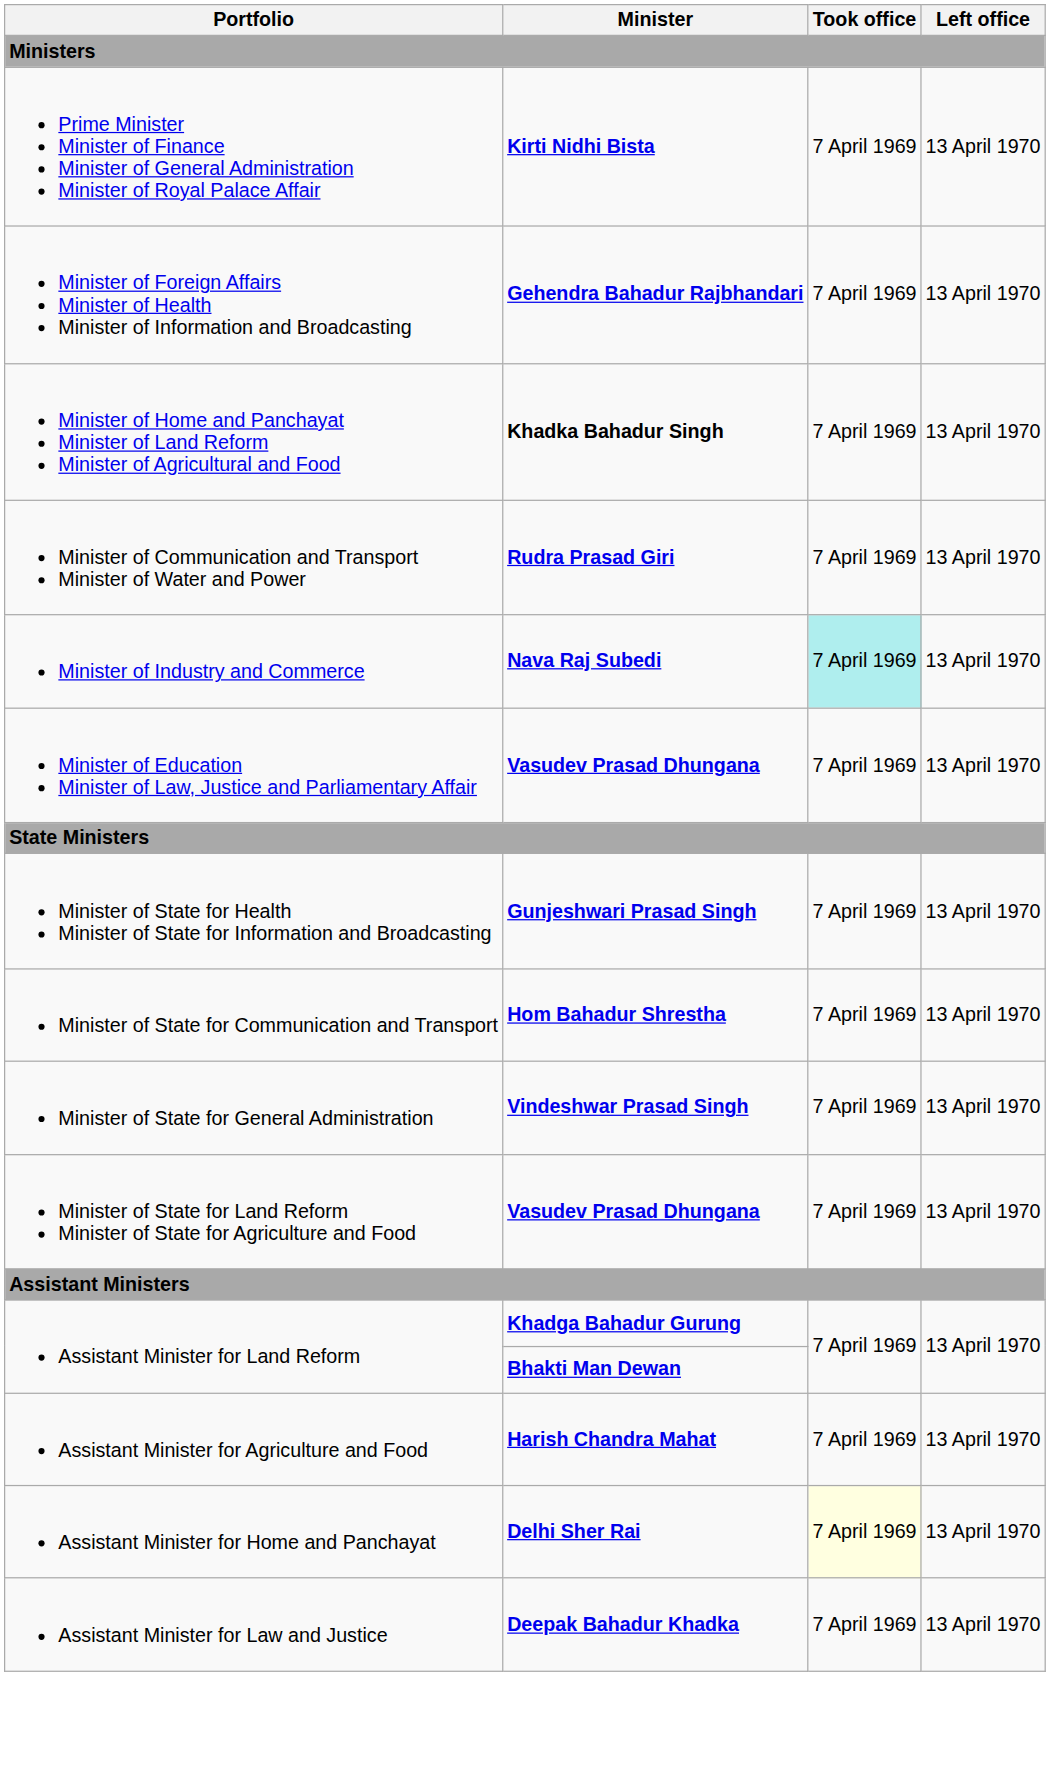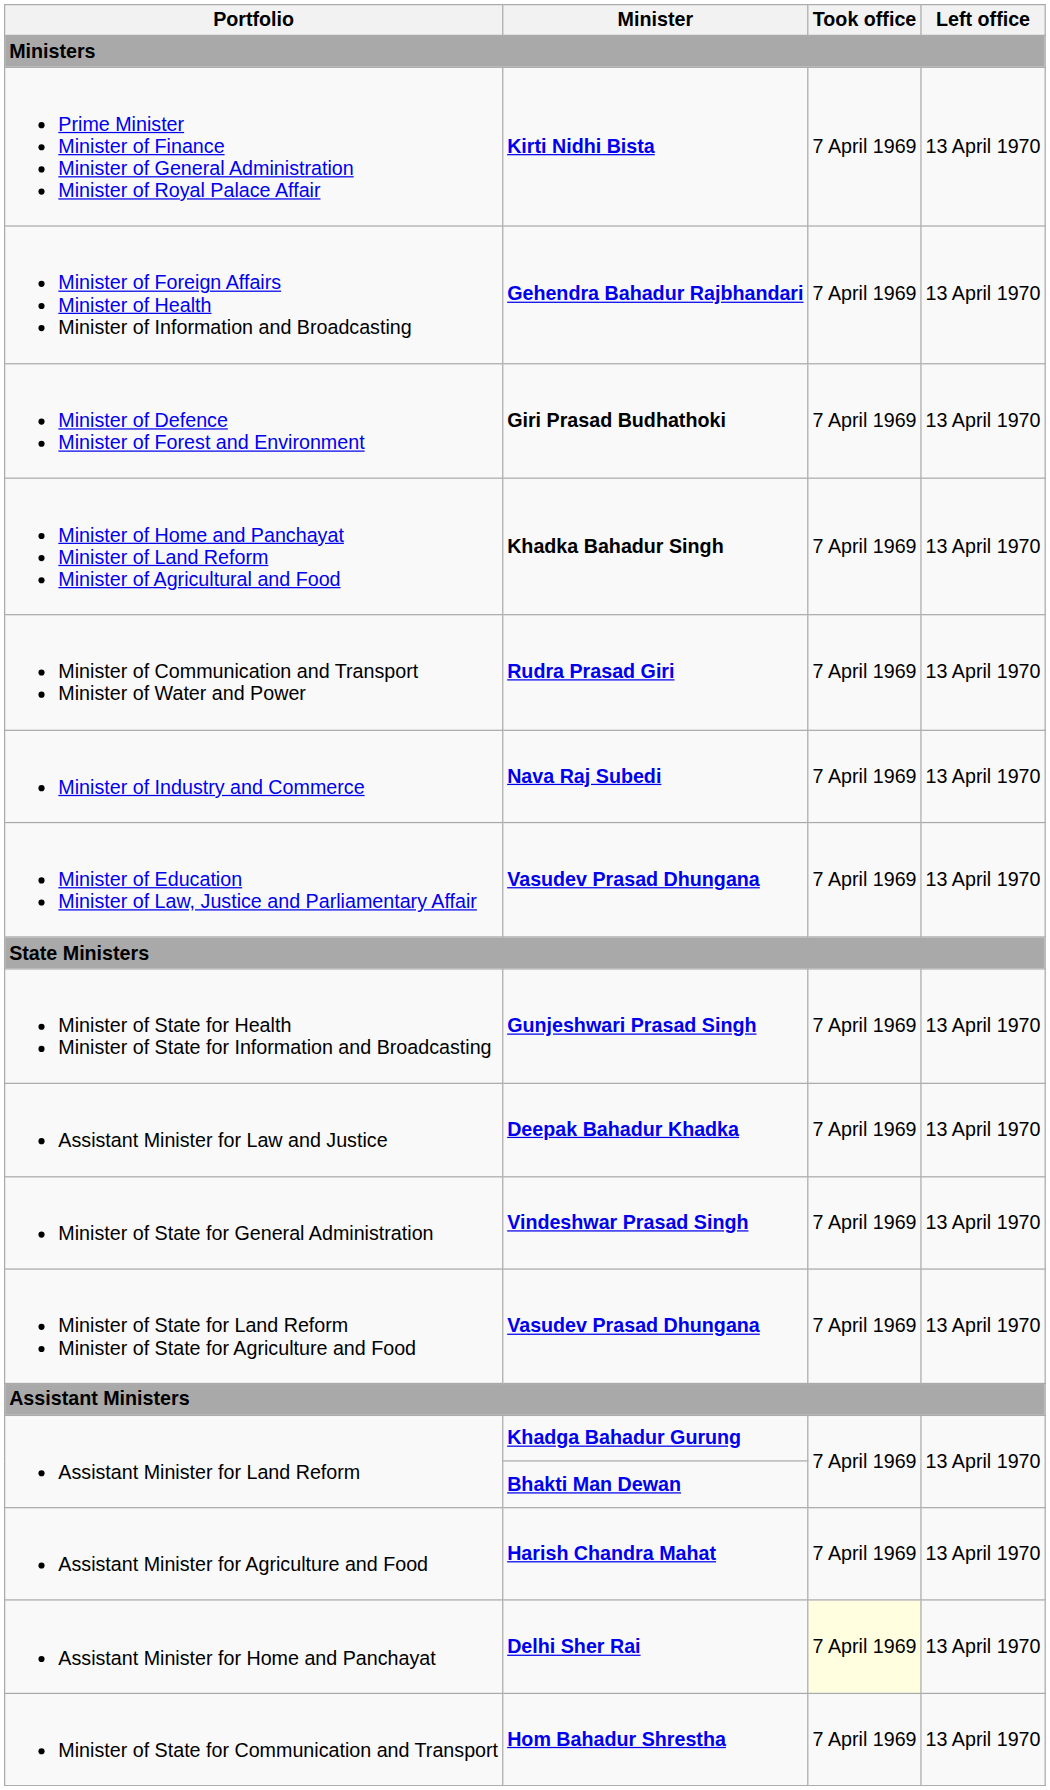 <table class="wikitable">
 <tr>
 <th>Portfolio</th>
 <th>Minister</th>
 <th>Took office</th>
 <th>Left office</th>
 </tr>
 <tr>
 <td colspan="4" bgcolor="darkgrey"><strong>Ministers</strong></td>
 </tr>
 <tr>
 <td><br><ul><li><a href='#'>Prime Minister</a></li><li><a href='#'>Minister of Finance</a></li><li><a href='#'>Minister of General Administration</a></li><li><a href='#'>Minister of Royal Palace Affair</a></li></ul></td>
 <td><strong><a href='#'>Kirti Nidhi Bista</a></strong></td>
 <td>7 April 1969</td>
 <td>13 April 1970</td>
 </tr>
 <tr>
 <td><br><ul><li><a href='#'>Minister of Foreign Affairs</a></li><li><a href='#'>Minister of Health</a></li><li>Minister of Information and Broadcasting</li></ul></td>
 <td><strong><a href='#'>Gehendra Bahadur Rajbhandari</a></strong></td>
 <td>7 April 1969</td>
 <td>13 April 1970</td>
 </tr>
 <tr>
+<td><br><ul><li><a href='#'>Minister of Defence</a></li><li><a href='#'>Minister of Forest and Environment</a></li></ul></td>
+<td><strong>Giri Prasad Budhathoki</strong></td>
+<td>7 April 1969</td>
+<td>13 April 1970</td>
+</tr>
+<tr>
 <td><br><ul><li><a href='#'>Minister of Home and Panchayat</a></li><li><a href='#'>Minister of Land Reform</a></li><li><a href='#'>Minister of Agricultural and Food</a></li></ul></td>
 <td><strong>Khadka Bahadur Singh</strong></td>
 <td>7 April 1969</td>
 <td>13 April 1970</td>
 </tr>
 <tr>
 <td><br><ul><li>Minister of Communication and Transport</li><li>Minister of Water and Power</li></ul></td>
 <td><strong><a href='#'>Rudra Prasad Giri</a></strong></td>
 <td>7 April 1969</td>
 <td>13 April 1970</td>
 </tr>
 <tr>
 <td><br><ul><li><a href='#'>Minister of Industry and Commerce</a></li></ul></td>
 <td><strong><a href='#'>Nava Raj Subedi</a></strong></td>
-<td style="background: paleturquoise;">7 April 1969</td>
+<td>7 April 1969</td>
 <td>13 April 1970</td>
 </tr>
 <tr>
 <td><br><ul><li><a href='#'>Minister of Education</a></li><li><a href='#'>Minister of Law, Justice and Parliamentary Affair</a></li></ul></td>
 <td><strong><a href='#'>Vasudev Prasad Dhungana</a></strong></td>
 <td>7 April 1969</td>
 <td>13 April 1970</td>
 </tr>
 <tr>
 <td colspan="4" bgcolor="darkgrey"><strong>State Ministers</strong></td>
 </tr>
 <tr>
 <td><br><ul><li>Minister of State for Health</li><li>Minister of State for Information and Broadcasting</li></ul></td>
 <td><strong><a href='#'>Gunjeshwari Prasad Singh</a></strong></td>
 <td>7 April 1969</td>
 <td>13 April 1970</td>
 </tr>
 <tr>
-<td><br><ul><li>Minister of State for Communication and Transport</li></ul></td>
-<td><strong><a href='#'>Hom Bahadur Shrestha</a></strong></td>
+<td><br><ul><li>Assistant Minister for Law and Justice</li></ul></td>
+<td><strong><a href='#'>Deepak Bahadur Khadka</a></strong></td>
 <td>7 April 1969</td>
 <td>13 April 1970</td>
 </tr>
 <tr>
 <td><br><ul><li>Minister of State for General Administration</li></ul></td>
 <td><strong><a href='#'>Vindeshwar Prasad Singh</a></strong></td>
 <td>7 April 1969</td>
 <td>13 April 1970</td>
 </tr>
 <tr>
 <td><br><ul><li>Minister of State for Land Reform</li><li>Minister of State for Agriculture and Food</li></ul></td>
 <td><strong><a href='#'>Vasudev Prasad Dhungana</a></strong></td>
 <td>7 April 1969</td>
 <td>13 April 1970</td>
 </tr>
 <tr>
 <td colspan="4" bgcolor="darkgrey"><strong>Assistant Ministers</strong></td>
 </tr>
 <tr>
 <td rowspan="2"><br><ul><li>Assistant Minister for Land Reform</li></ul></td>
 <td><strong><a href='#'>Khadga Bahadur Gurung</a></strong></td>
 <td rowspan="2">7 April 1969</td>
 <td rowspan="2">13 April 1970</td>
 </tr>
 <tr>
 <td><strong><a href='#'>Bhakti Man Dewan</a></strong></td>
 </tr>
 <tr>
 <td><br><ul><li>Assistant Minister for Agriculture and Food</li></ul></td>
 <td><strong><a href='#'>Harish Chandra Mahat</a></strong></td>
 <td>7 April 1969</td>
 <td>13 April 1970</td>
 </tr>
 <tr>
 <td><br><ul><li>Assistant Minister for Home and Panchayat</li></ul></td>
 <td><strong><a href='#'>Delhi Sher Rai</a></strong></td>
 <td style="background: lightyellow;">7 April 1969</td>
 <td>13 April 1970</td>
 </tr>
 <tr>
-<td><br><ul><li>Assistant Minister for Law and Justice</li></ul></td>
-<td><strong><a href='#'>Deepak Bahadur Khadka</a></strong></td>
+<td><br><ul><li>Minister of State for Communication and Transport</li></ul></td>
+<td><strong><a href='#'>Hom Bahadur Shrestha</a></strong></td>
 <td>7 April 1969</td>
 <td>13 April 1970</td>
 </tr>
 </table>
